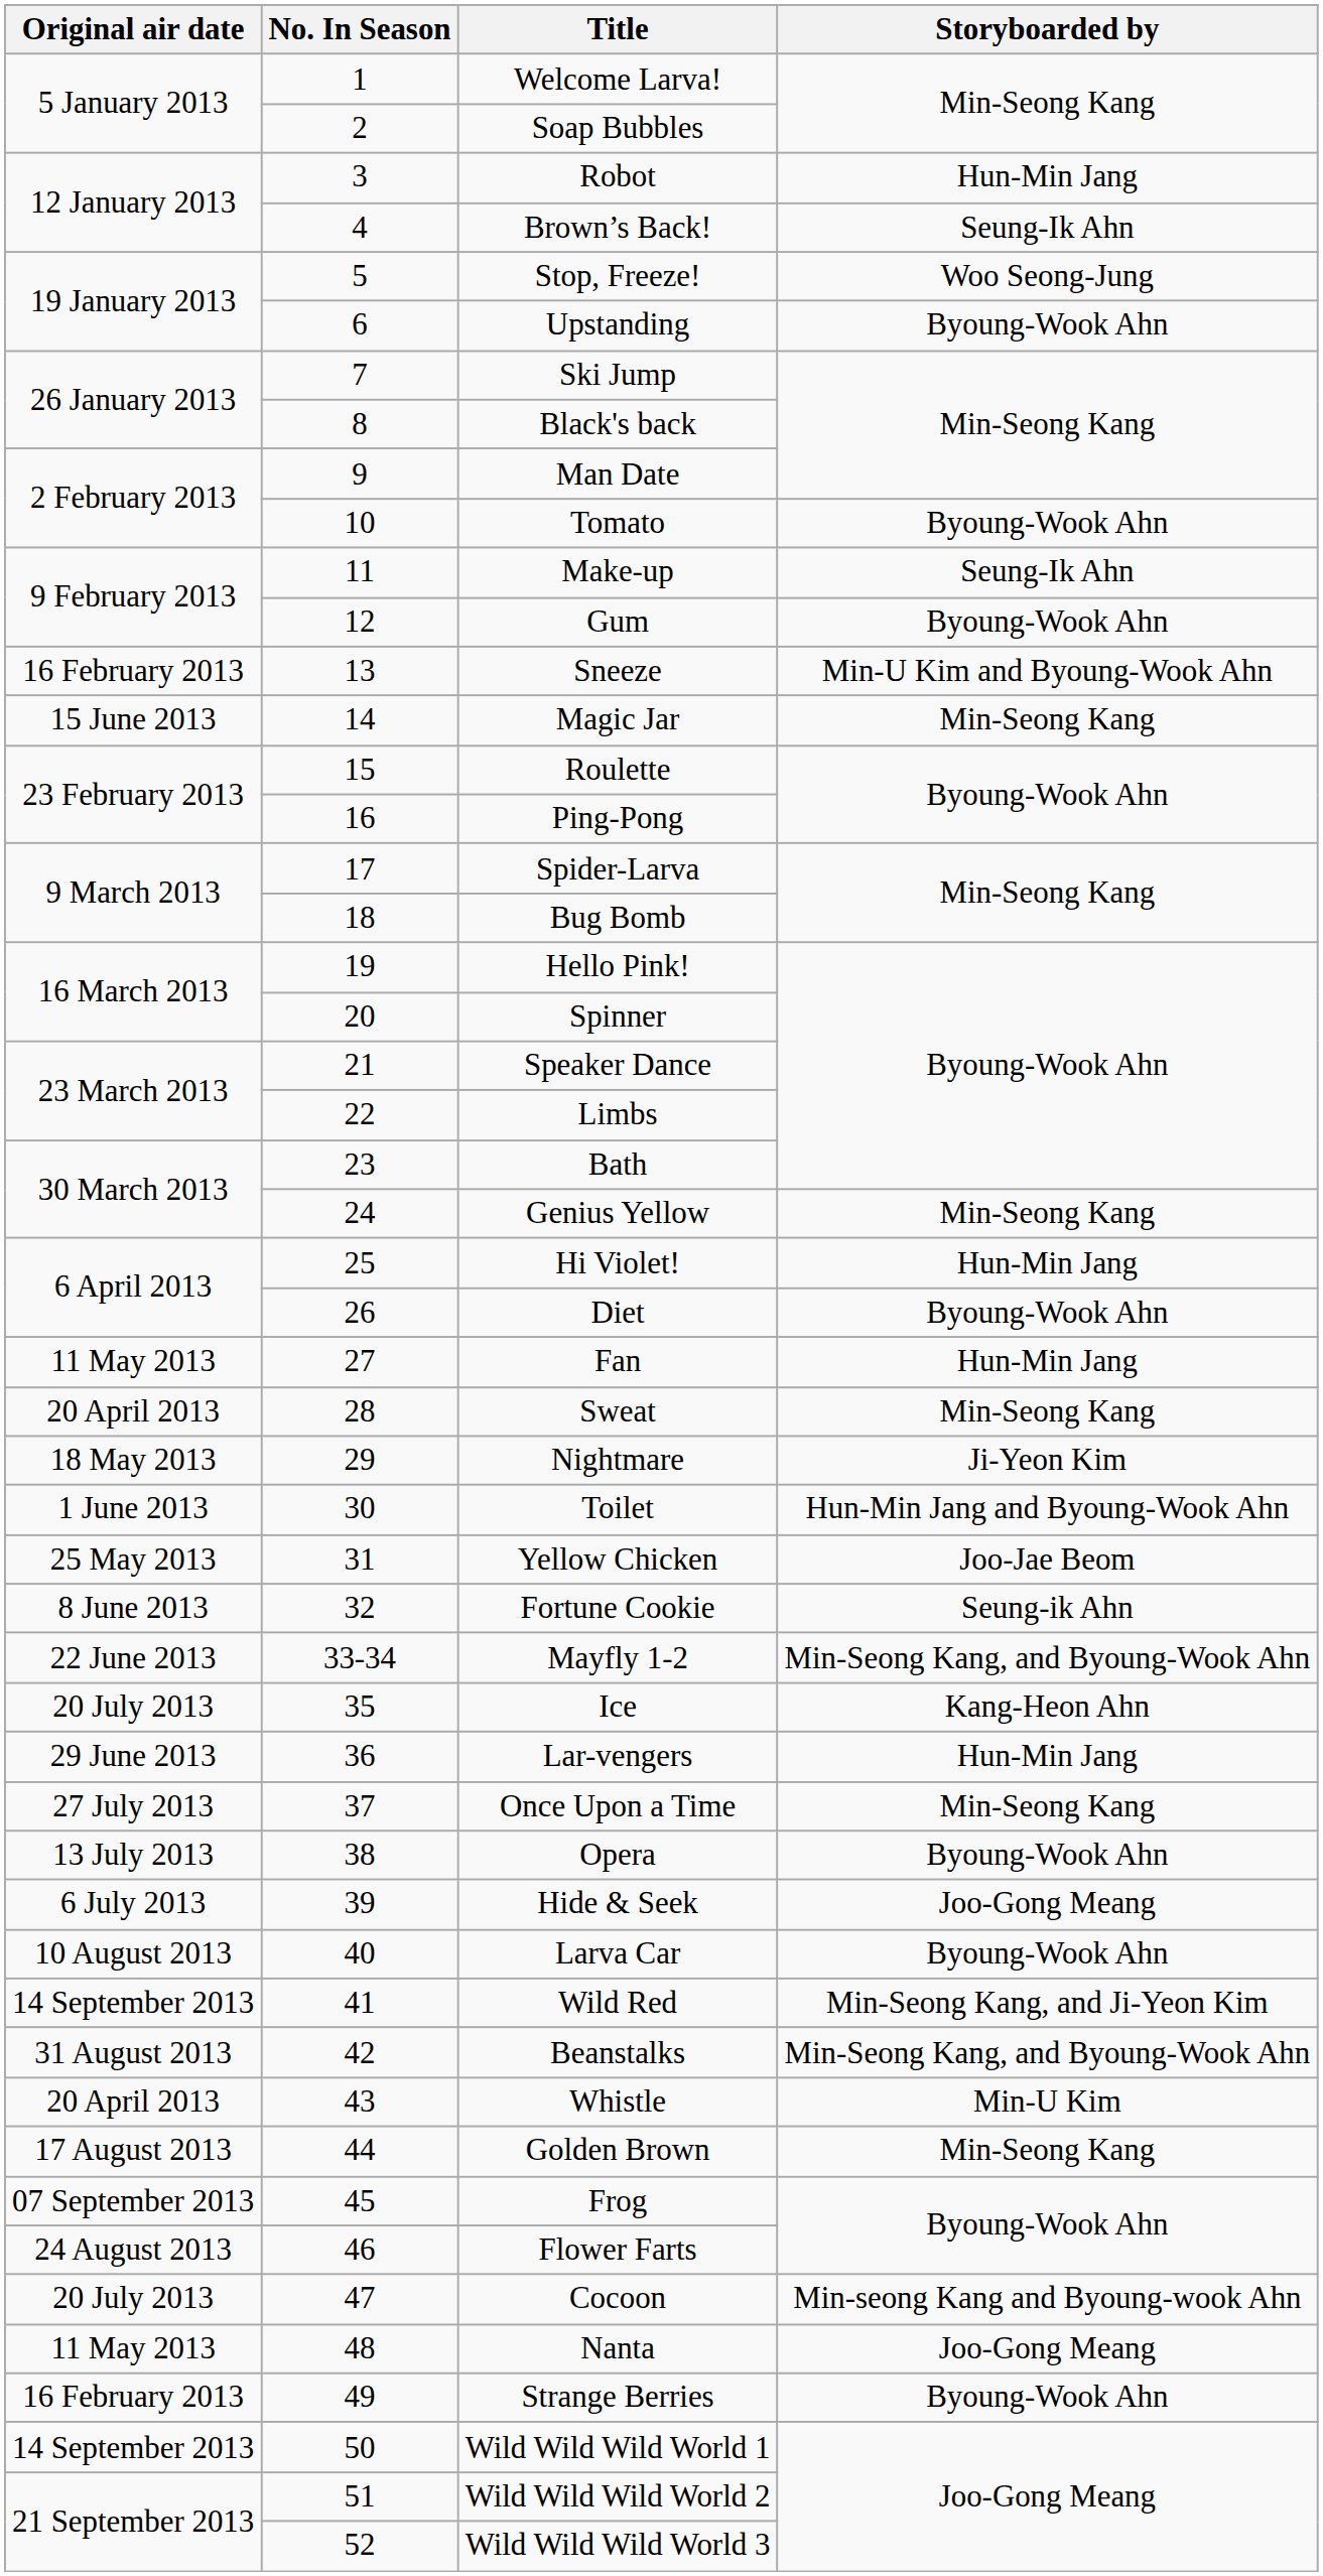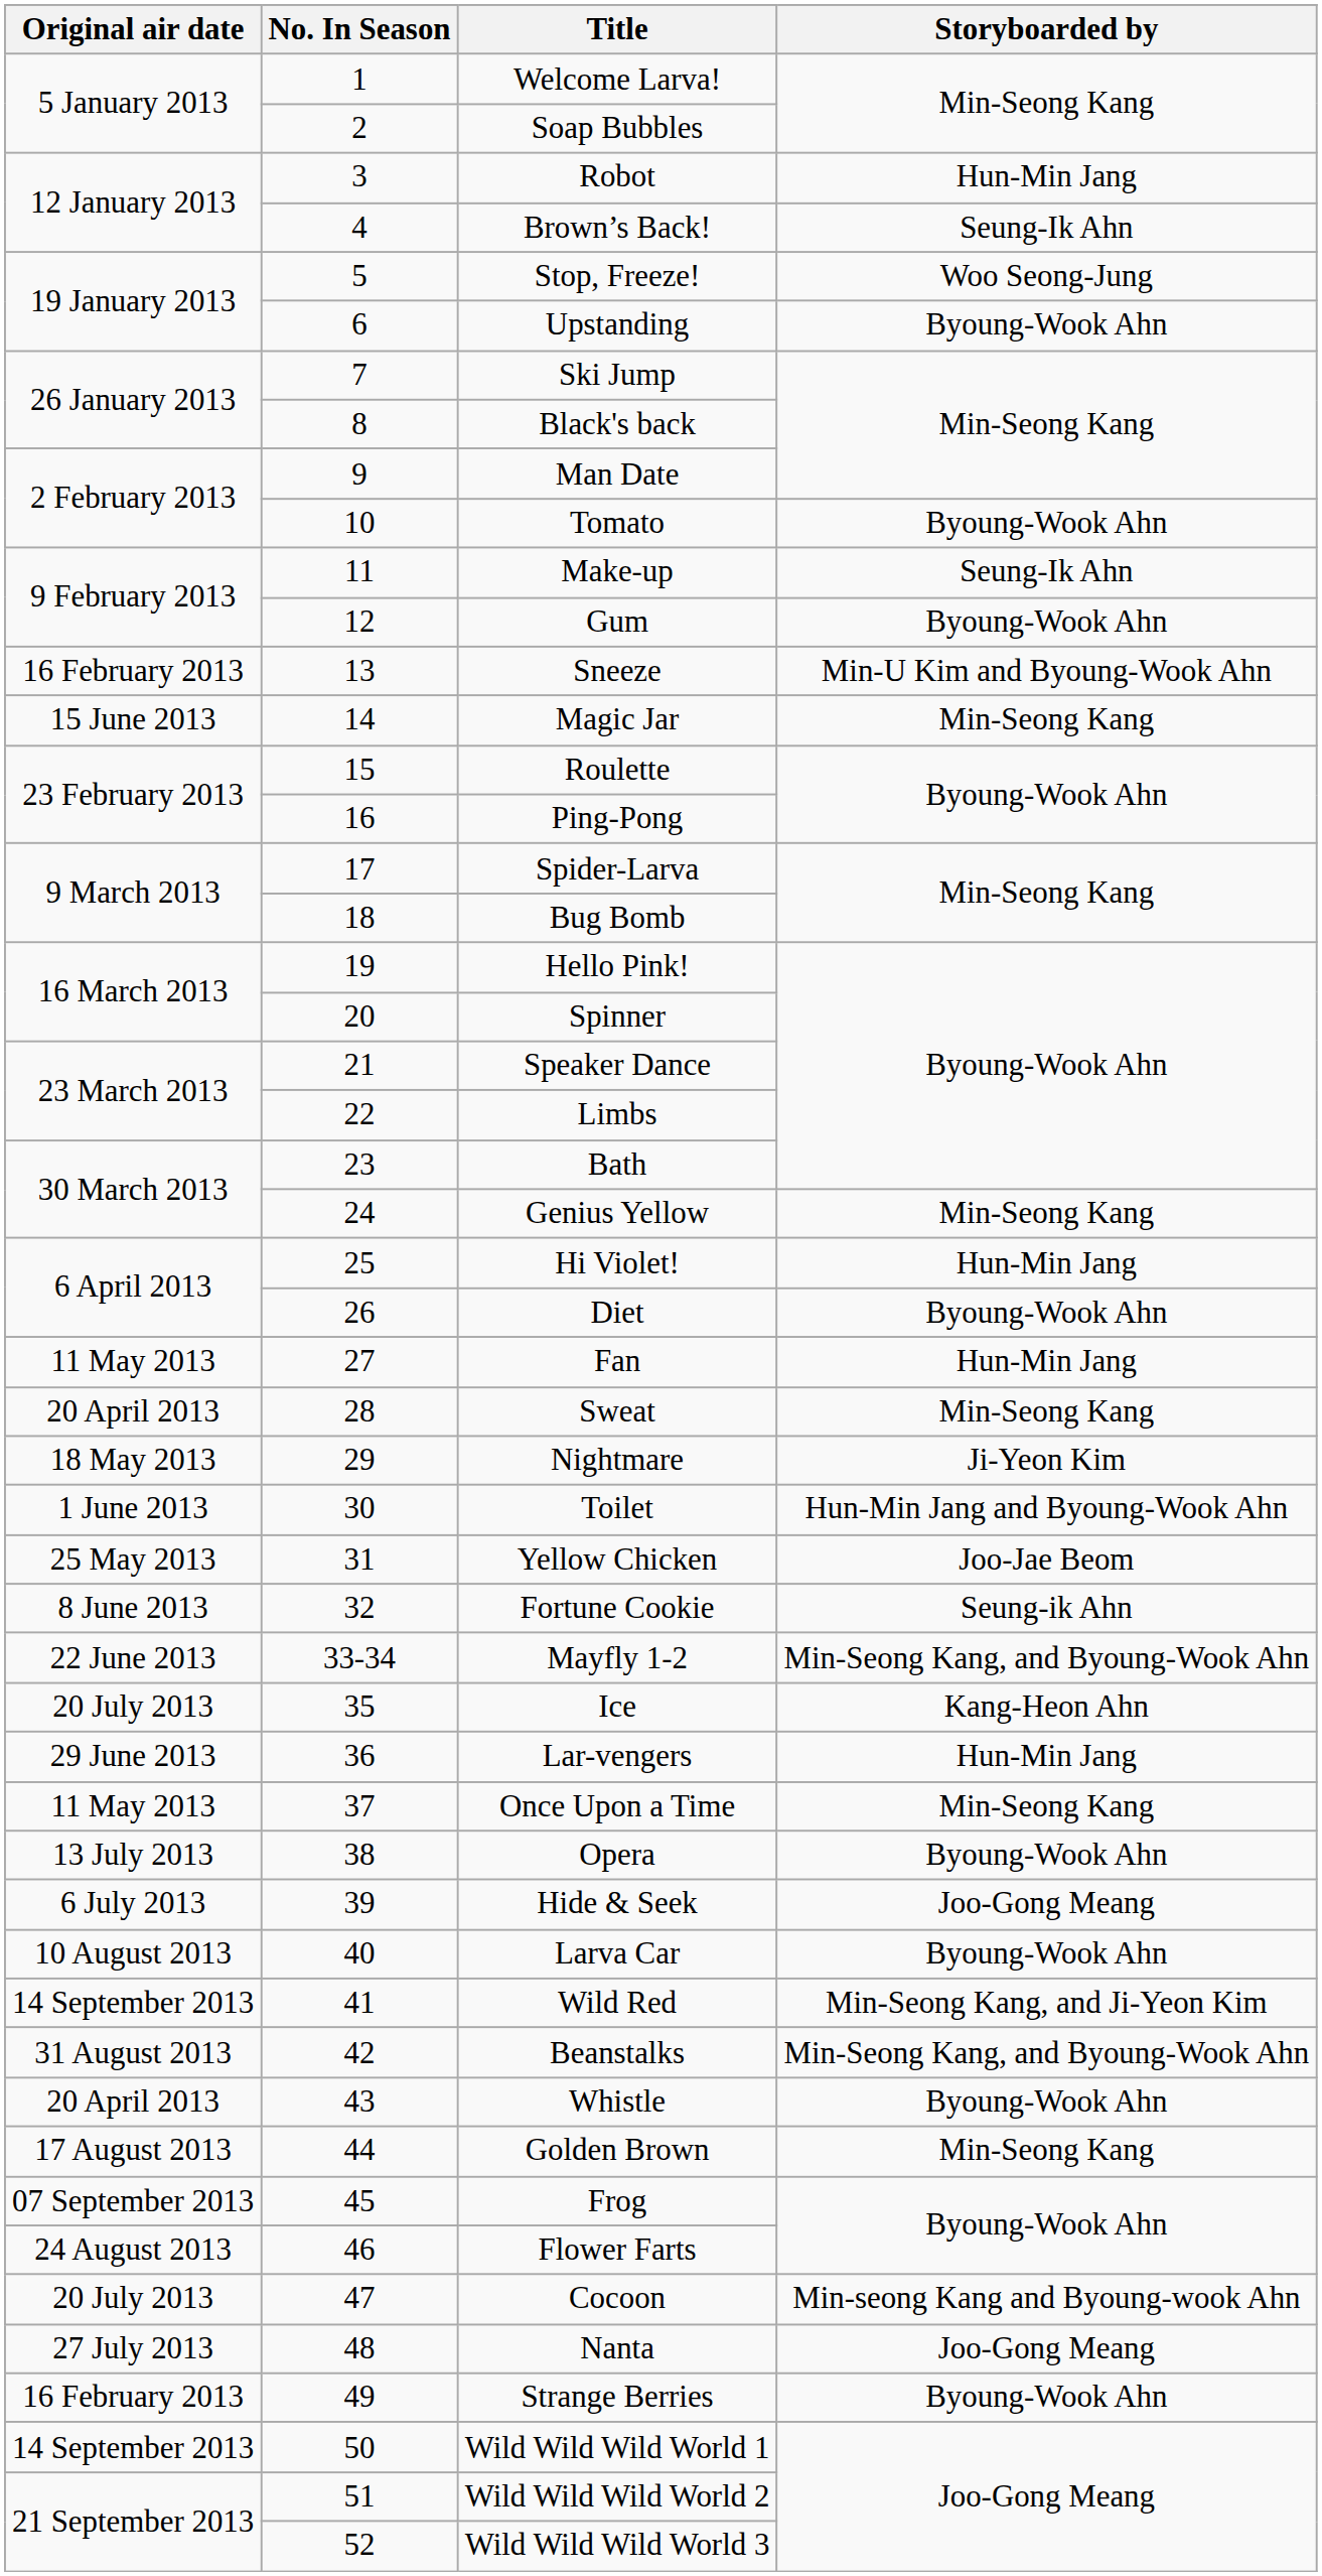 <table class="wikitable" style="text-align:center">
 <tr>
 <th>Original air date</th>
 <th>No. In Season</th>
 <th>Title</th>
 <th>Storyboarded by</th>
 </tr>
 <tr>
 <td rowspan="2">5 January 2013</td>
 <td>1</td>
 <td>Welcome Larva!</td>
 <td rowspan="2">Min-Seong Kang</td>
 </tr>
 <tr>
 <td>2</td>
 <td>Soap Bubbles</td>
 </tr>
 <tr>
 <td rowspan="2">12 January 2013</td>
 <td>3</td>
 <td>Robot</td>
 <td>Hun-Min Jang</td>
 </tr>
 <tr>
 <td>4</td>
 <td>Brown’s Back!</td>
 <td>Seung-Ik Ahn</td>
 </tr>
 <tr>
 <td rowspan="2">19 January 2013</td>
 <td>5</td>
 <td>Stop, Freeze!</td>
 <td>Woo Seong-Jung</td>
 </tr>
 <tr>
 <td>6</td>
 <td>Upstanding</td>
 <td>Byoung-Wook Ahn</td>
 </tr>
 <tr>
 <td rowspan="2">26 January 2013</td>
 <td>7</td>
 <td>Ski Jump</td>
 <td rowspan="3">Min-Seong Kang</td>
 </tr>
 <tr>
 <td>8</td>
 <td>Black's back</td>
 </tr>
 <tr>
 <td rowspan="2">2 February 2013</td>
 <td>9</td>
 <td>Man Date</td>
 </tr>
 <tr>
 <td>10</td>
 <td>Tomato</td>
 <td>Byoung-Wook Ahn</td>
 </tr>
 <tr>
 <td rowspan="2">9 February 2013</td>
 <td>11</td>
 <td>Make-up</td>
 <td>Seung-Ik Ahn</td>
 </tr>
 <tr>
 <td>12</td>
 <td>Gum</td>
 <td>Byoung-Wook Ahn</td>
 </tr>
 <tr>
 <td>16 February 2013</td>
 <td>13</td>
 <td>Sneeze</td>
 <td>Min-U Kim and Byoung-Wook Ahn</td>
 </tr>
 <tr>
 <td>15 June 2013</td>
 <td>14</td>
 <td>Magic Jar</td>
 <td>Min-Seong Kang</td>
 </tr>
 <tr>
 <td rowspan="2">23 February 2013</td>
 <td>15</td>
 <td>Roulette</td>
 <td rowspan="2">Byoung-Wook Ahn</td>
 </tr>
 <tr>
 <td>16</td>
 <td>Ping-Pong</td>
 </tr>
 <tr>
 <td rowspan="2">9 March 2013</td>
 <td>17</td>
 <td>Spider-Larva</td>
 <td rowspan="2">Min-Seong Kang</td>
 </tr>
 <tr>
 <td>18</td>
 <td>Bug Bomb</td>
 </tr>
 <tr>
 <td rowspan="2">16 March 2013</td>
 <td>19</td>
 <td>Hello Pink!</td>
 <td rowspan="5">Byoung-Wook Ahn</td>
 </tr>
 <tr>
 <td>20</td>
 <td>Spinner</td>
 </tr>
 <tr>
 <td rowspan="2">23 March 2013</td>
 <td>21</td>
 <td>Speaker Dance</td>
 </tr>
 <tr>
 <td>22</td>
 <td>Limbs</td>
 </tr>
 <tr>
 <td rowspan="2">30 March 2013</td>
 <td>23</td>
 <td>Bath</td>
 </tr>
 <tr>
 <td>24</td>
 <td>Genius Yellow</td>
 <td>Min-Seong Kang</td>
 </tr>
 <tr>
 <td rowspan="2">6 April 2013</td>
 <td>25</td>
 <td>Hi Violet!</td>
 <td>Hun-Min Jang</td>
 </tr>
 <tr>
 <td>26</td>
 <td>Diet</td>
 <td>Byoung-Wook Ahn</td>
 </tr>
 <tr>
 <td>11 May 2013</td>
 <td>27</td>
 <td>Fan</td>
 <td>Hun-Min Jang</td>
 </tr>
 <tr>
 <td>20 April 2013</td>
 <td>28</td>
 <td>Sweat</td>
 <td>Min-Seong Kang</td>
 </tr>
 <tr>
 <td>18 May 2013</td>
 <td>29</td>
 <td>Nightmare</td>
 <td>Ji-Yeon Kim</td>
 </tr>
 <tr>
 <td>1 June 2013</td>
 <td>30</td>
 <td>Toilet</td>
 <td>Hun-Min Jang and Byoung-Wook Ahn</td>
 </tr>
 <tr>
 <td>25 May 2013</td>
 <td>31</td>
 <td>Yellow Chicken</td>
 <td>Joo-Jae Beom</td>
 </tr>
 <tr>
 <td>8 June 2013</td>
 <td>32</td>
 <td>Fortune Cookie</td>
 <td>Seung-ik Ahn</td>
 </tr>
 <tr>
 <td>22 June 2013</td>
 <td>33-34</td>
 <td>Mayfly 1-2</td>
 <td>Min-Seong Kang, and Byoung-Wook Ahn</td>
 </tr>
 <tr>
 <td>20 July 2013</td>
 <td>35</td>
 <td>Ice</td>
 <td>Kang-Heon Ahn</td>
 </tr>
 <tr>
 <td>29 June 2013</td>
 <td>36</td>
 <td>Lar-vengers</td>
 <td>Hun-Min Jang</td>
 </tr>
 <tr>
-<td>27 July 2013</td>
+<td>11 May 2013</td>
 <td>37</td>
 <td>Once Upon a Time</td>
 <td>Min-Seong Kang</td>
 </tr>
 <tr>
 <td>13 July 2013</td>
 <td>38</td>
 <td>Opera</td>
 <td>Byoung-Wook Ahn</td>
 </tr>
 <tr>
 <td>6 July 2013</td>
 <td>39</td>
 <td>Hide & Seek</td>
 <td>Joo-Gong Meang</td>
 </tr>
 <tr>
 <td>10 August 2013</td>
 <td>40</td>
 <td>Larva Car</td>
 <td>Byoung-Wook Ahn</td>
 </tr>
 <tr>
 <td>14 September 2013</td>
 <td>41</td>
 <td>Wild Red</td>
 <td>Min-Seong Kang, and Ji-Yeon Kim</td>
 </tr>
 <tr>
 <td>31 August 2013</td>
 <td>42</td>
 <td>Beanstalks</td>
 <td>Min-Seong Kang, and Byoung-Wook Ahn</td>
 </tr>
 <tr>
 <td>20 April 2013</td>
 <td>43</td>
 <td>Whistle</td>
-<td>Min-U Kim</td>
+<td>Byoung-Wook Ahn</td>
 </tr>
 <tr>
 <td>17 August 2013</td>
 <td>44</td>
 <td>Golden Brown</td>
 <td>Min-Seong Kang</td>
 </tr>
 <tr>
 <td>07 September 2013</td>
 <td>45</td>
 <td>Frog</td>
 <td rowspan="2">Byoung-Wook Ahn</td>
 </tr>
 <tr>
 <td>24 August 2013</td>
 <td>46</td>
 <td>Flower Farts</td>
 </tr>
 <tr>
 <td>20 July 2013</td>
 <td>47</td>
 <td>Cocoon</td>
 <td>Min-seong Kang and Byoung-wook Ahn</td>
 </tr>
 <tr>
-<td>11 May 2013</td>
+<td>27 July 2013</td>
 <td>48</td>
 <td>Nanta</td>
 <td>Joo-Gong Meang</td>
 </tr>
 <tr>
 <td>16 February 2013</td>
 <td>49</td>
 <td>Strange Berries</td>
 <td>Byoung-Wook Ahn</td>
 </tr>
 <tr>
 <td>14 September 2013</td>
 <td>50</td>
 <td>Wild Wild Wild World 1</td>
 <td rowspan="3">Joo-Gong Meang</td>
 </tr>
 <tr>
 <td rowspan="2">21 September 2013</td>
 <td>51</td>
 <td>Wild Wild Wild World 2</td>
 </tr>
 <tr>
 <td>52</td>
 <td>Wild Wild Wild World 3</td>
 </tr>
 </table>
